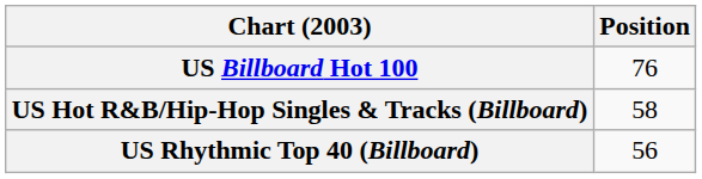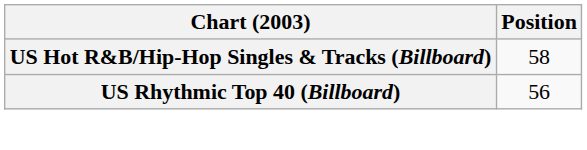 <table class="wikitable sortable plainrowheaders" style="text-align:center">
 <tr>
 <th scope="col">Chart (2003)</th>
 <th scope="col">Position</th>
-</tr>
-<tr>
-<th scope="row">US <a href='#'><em>Billboard</em> Hot 100</a></th>
-<td>76</td>
 </tr>
 <tr>
 <th scope="row">US Hot R&B/Hip-Hop Singles & Tracks (<em>Billboard</em>)</th>
 <td>58</td>
 </tr>
 <tr>
 <th scope="row">US Rhythmic Top 40 (<em>Billboard</em>)</th>
 <td>56</td>
 </tr>
 </table>
